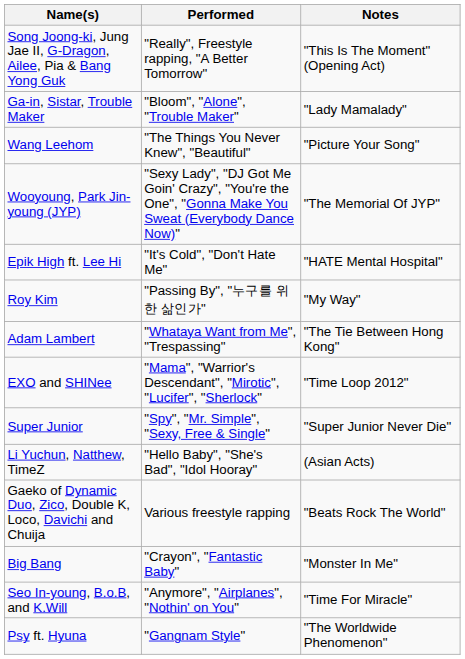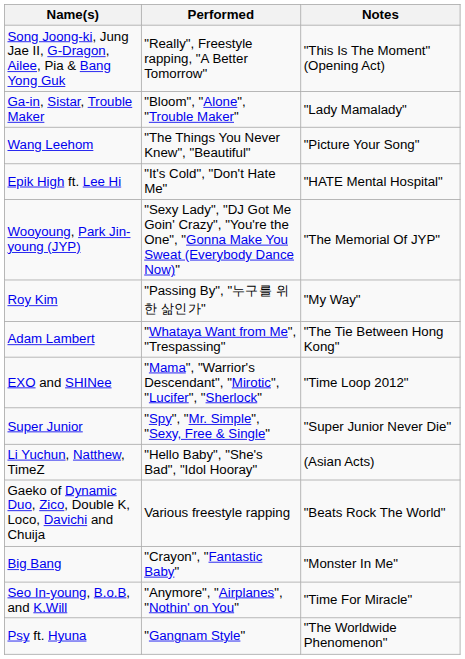 <table class="wikitable" style="width:550px">
 <tr>
 <th width=30%>Name(s)</th>
 <th width=35%>Performed</th>
 <th width=35%>Notes</th>
 </tr>
 <tr>
 <td><a href='#'>Song Joong-ki</a>, Jung Jae II, <a href='#'>G-Dragon</a>, <a href='#'>Ailee</a>, Pia & <a href='#'>Bang Yong Guk</a></td>
 <td>"Really", Freestyle rapping, "A Better Tomorrow"</td>
 <td>"This Is The Moment" (Opening Act)</td>
 </tr>
 <tr>
 <td><a href='#'>Ga-in</a>, <a href='#'>Sistar</a>, <a href='#'>Trouble Maker</a></td>
 <td>"Bloom", "<a href='#'>Alone</a>", "<a href='#'>Trouble Maker</a>"</td>
 <td>"Lady Mamalady"</td>
 </tr>
 <tr>
 <td><a href='#'>Wang Leehom</a></td>
 <td>"The Things You Never Knew", "Beautiful"</td>
 <td>"Picture Your Song"</td>
 </tr>
 <tr>
+<td><a href='#'>Epik High</a> ft. <a href='#'>Lee Hi</a></td>
+<td>"It's Cold", "Don't Hate Me"</td>
+<td>"HATE Mental Hospital"</td>
+</tr>
+<tr>
 <td><a href='#'>Wooyoung</a>, <a href='#'>Park Jin-young (JYP)</a></td>
 <td>"Sexy Lady", "DJ Got Me Goin' Crazy", "You're the One", "<a href='#'>Gonna Make You Sweat (Everybody Dance Now)</a>"</td>
 <td>"The Memorial Of JYP"</td>
-</tr>
-<tr>
-<td><a href='#'>Epik High</a> ft. <a href='#'>Lee Hi</a></td>
-<td>"It's Cold", "Don't Hate Me"</td>
-<td>"HATE Mental Hospital"</td>
 </tr>
 <tr>
 <td><a href='#'>Roy Kim</a></td>
 <td>"Passing By", "누구를 위한 삶인가"</td>
 <td>"My Way"</td>
 </tr>
 <tr>
 <td><a href='#'>Adam Lambert</a></td>
 <td>"<a href='#'>Whataya Want from Me</a>", "Trespassing"</td>
 <td>"The Tie Between Hong Kong"</td>
 </tr>
 <tr>
 <td><a href='#'>EXO</a> and <a href='#'>SHINee</a></td>
 <td>"<a href='#'>Mama</a>", "Warrior's Descendant", "<a href='#'>Mirotic</a>", "<a href='#'>Lucifer</a>", "<a href='#'>Sherlock</a>"</td>
 <td>"Time Loop 2012"</td>
 </tr>
 <tr>
 <td><a href='#'>Super Junior</a></td>
 <td>"<a href='#'>Spy</a>", "<a href='#'>Mr. Simple</a>", "<a href='#'>Sexy, Free & Single</a>"</td>
 <td>"Super Junior Never Die"</td>
 </tr>
 <tr>
 <td><a href='#'>Li Yuchun</a>, <a href='#'>Natthew</a>, TimeZ</td>
 <td>"Hello Baby", "She's Bad", "Idol Hooray"</td>
 <td>(Asian Acts)</td>
 </tr>
 <tr>
 <td>Gaeko of <a href='#'>Dynamic Duo</a>, <a href='#'>Zico</a>, Double K, Loco, <a href='#'>Davichi</a> and Chuija</td>
 <td>Various freestyle rapping</td>
 <td>"Beats Rock The World"</td>
 </tr>
 <tr>
 <td><a href='#'>Big Bang</a></td>
 <td>"Crayon", "<a href='#'>Fantastic Baby</a>"</td>
 <td>"Monster In Me"</td>
 </tr>
 <tr>
 <td><a href='#'>Seo In-young</a>, <a href='#'>B.o.B</a>, and <a href='#'>K.Will</a></td>
 <td>"Anymore", "<a href='#'>Airplanes</a>", "<a href='#'>Nothin' on You</a>"</td>
 <td>"Time For Miracle"</td>
 </tr>
 <tr>
 <td><a href='#'>Psy</a> ft. <a href='#'>Hyuna</a></td>
 <td>"<a href='#'>Gangnam Style</a>"</td>
 <td>"The Worldwide Phenomenon"</td>
 </tr>
 </table>
